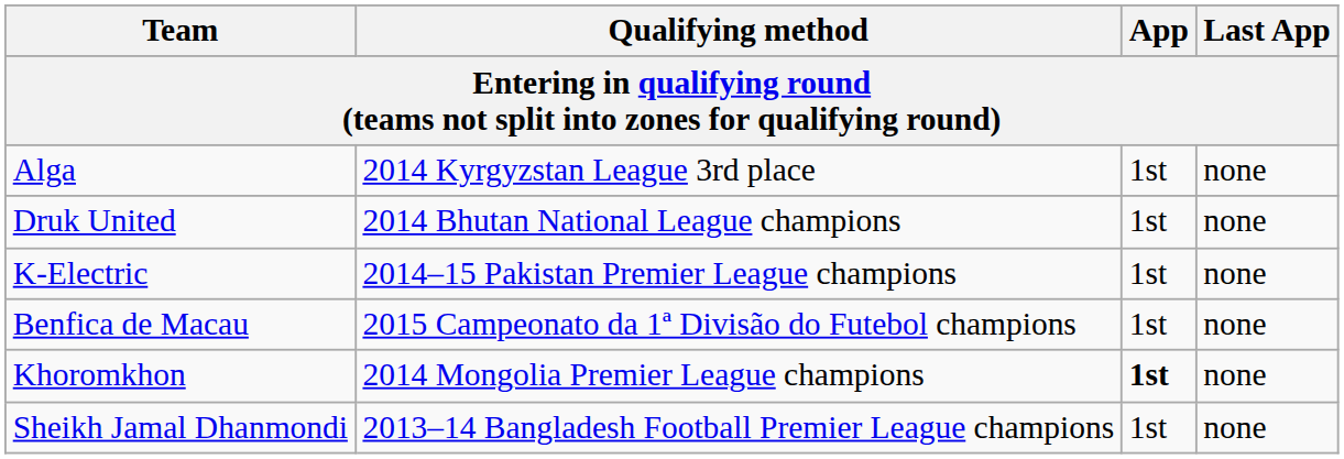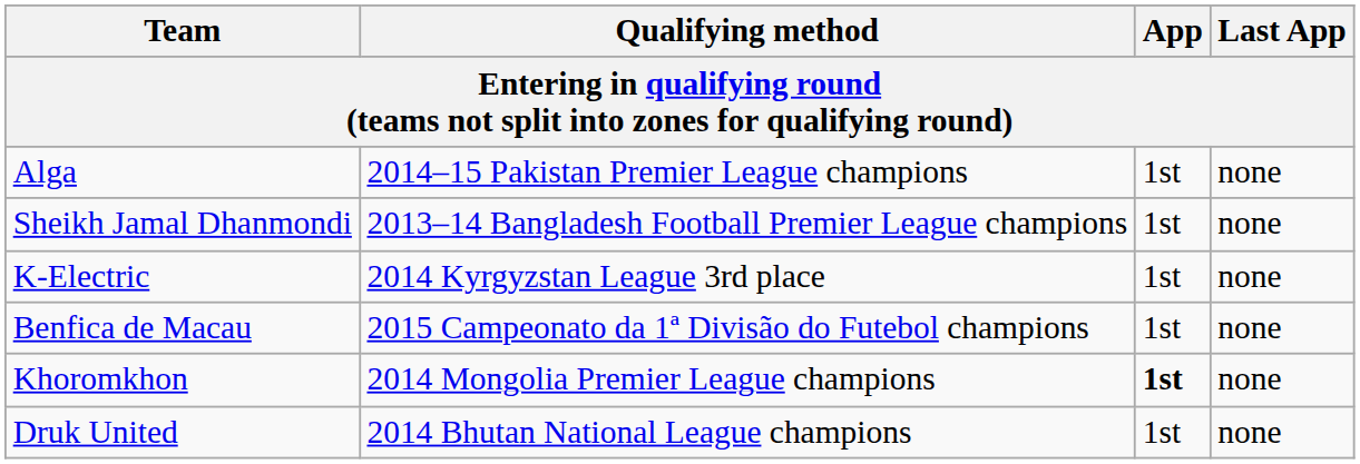 <table class="wikitable">
 <tr>
 <th>Team</th>
 <th>Qualifying method</th>
 <th>App</th>
 <th>Last App</th>
 </tr>
 <tr>
 <th colspan=4>Entering in <a href='#'>qualifying round</a><br>(teams not split into zones for qualifying round)</th>
 </tr>
 <tr>
 <td> <a href='#'>Alga</a></td>
-<td><a href='#'>2014 Kyrgyzstan League</a> 3rd place</td>
+<td><a href='#'>2014–15 Pakistan Premier League</a> champions</td>
 <td>1st</td>
 <td>none</td>
 </tr>
 <tr>
-<td> <a href='#'>Druk United</a></td>
-<td><a href='#'>2014 Bhutan National League</a> champions</td>
+<td> <a href='#'>Sheikh Jamal Dhanmondi</a></td>
+<td><a href='#'>2013–14 Bangladesh Football Premier League</a> champions</td>
 <td>1st</td>
 <td>none</td>
 </tr>
 <tr>
 <td> <a href='#'>K-Electric</a></td>
-<td><a href='#'>2014–15 Pakistan Premier League</a> champions</td>
+<td><a href='#'>2014 Kyrgyzstan League</a> 3rd place</td>
 <td>1st</td>
 <td>none</td>
 </tr>
 <tr>
 <td> <a href='#'>Benfica de Macau</a></td>
 <td><a href='#'>2015 Campeonato da 1ª Divisão do Futebol</a> champions</td>
 <td>1st</td>
 <td>none</td>
 </tr>
 <tr>
 <td> <a href='#'>Khoromkhon</a></td>
 <td><a href='#'>2014 Mongolia Premier League</a> champions</td>
 <td><strong>1st</strong></td>
 <td>none</td>
 </tr>
 <tr>
-<td> <a href='#'>Sheikh Jamal Dhanmondi</a></td>
-<td><a href='#'>2013–14 Bangladesh Football Premier League</a> champions</td>
+<td> <a href='#'>Druk United</a></td>
+<td><a href='#'>2014 Bhutan National League</a> champions</td>
 <td>1st</td>
 <td>none</td>
 </tr>
 </table>
